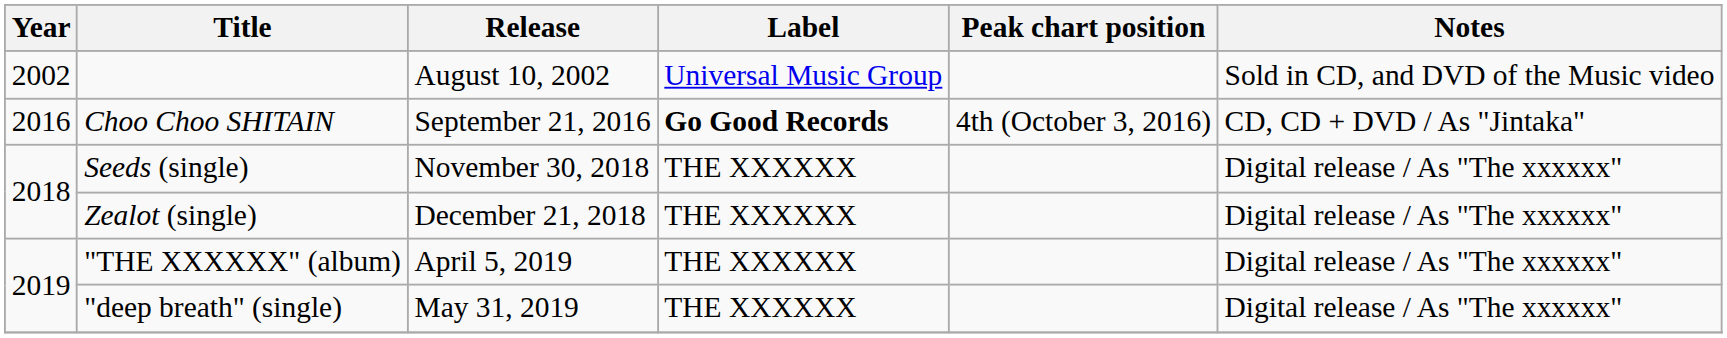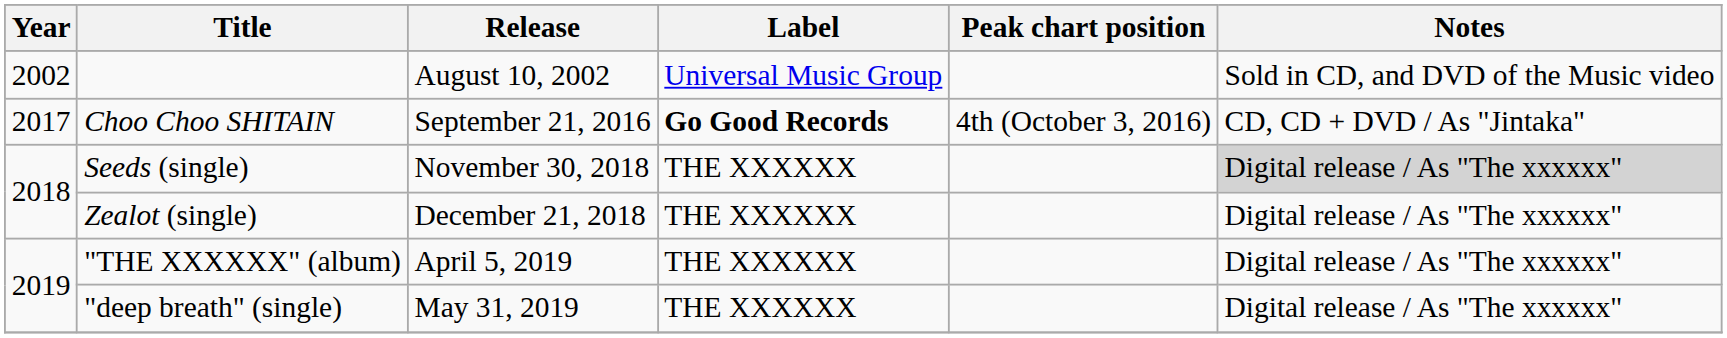 <table class="wikitable sortable">
 <tr>
 <th>Year</th>
 <th>Title</th>
 <th>Release</th>
 <th>Label</th>
 <th>Peak chart position</th>
 <th class="unsortable">Notes</th>
 </tr>
 <tr>
 <td>2002</td>
 <td><em></em></td>
 <td>August 10, 2002</td>
 <td><a href='#'>Universal Music Group</a></td>
 <td></td>
 <td>Sold in CD, and DVD of the Music video</td>
 </tr>
 <tr>
-<td>2016</td>
+<td>2017</td>
 <td><em>Choo Choo SHITAIN</em></td>
 <td>September 21, 2016</td>
 <td><strong>Go Good Records</strong></td>
 <td>4th (October 3, 2016)</td>
 <td>CD, CD + DVD / As "Jintaka"</td>
 </tr>
 <tr>
 <td rowspan="2">2018</td>
 <td><em>Seeds</em> (single)</td>
 <td>November 30, 2018</td>
 <td>THE XXXXXX</td>
 <td></td>
-<td>Digital release / As "The xxxxxx"</td>
+<td style="background: lightgrey;">Digital release / As "The xxxxxx"</td>
 </tr>
 <tr>
 <td><em>Zealot</em> (single)</td>
 <td>December 21, 2018</td>
 <td>THE XXXXXX</td>
 <td></td>
 <td>Digital release / As "The xxxxxx"</td>
 </tr>
 <tr>
 <td rowspan="2">2019</td>
 <td>"THE XXXXXX" (album)</td>
 <td>April 5, 2019</td>
 <td>THE XXXXXX</td>
 <td></td>
 <td>Digital release / As "The xxxxxx"</td>
 </tr>
 <tr>
 <td>"deep breath" (single)</td>
 <td>May 31, 2019</td>
 <td>THE XXXXXX</td>
 <td></td>
 <td>Digital release / As "The xxxxxx"</td>
 </tr>
 <tr>
 </tr>
 </table>
